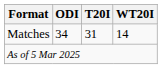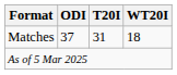 <table class="wikitable">
 <tr>
 <th>Format</th>
 <th>ODI</th>
 <th>T20I</th>
 <th>WT20I</th>
 </tr>
 <tr>
 <td>Matches</td>
-<td>34</td>
+<td>37</td>
 <td>31</td>
-<td>14</td>
+<td>18</td>
 </tr>
 <tr>
 <td colspan="4"><em><small>As of 5 Mar 2025 </small></em></td>
 </tr>
 </table>
